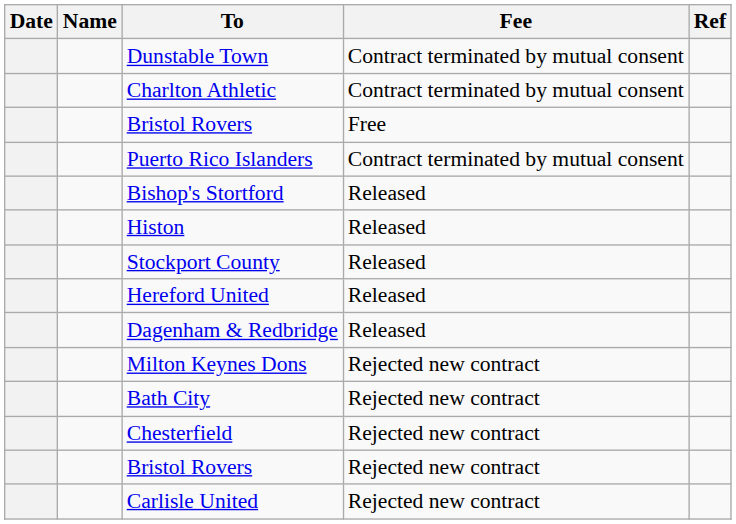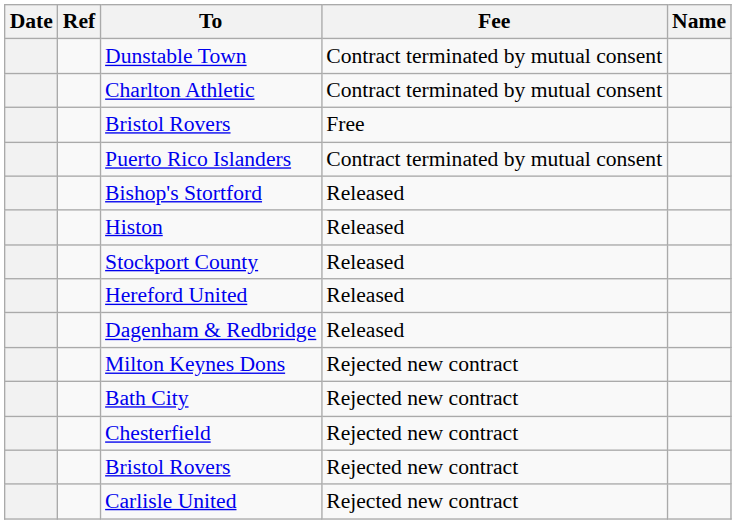 <table class="wikitable sortable plainrowheaders">
 <tr>
 <th scope=col>Date</th>
-<th scope=col>Name</th>
+<th scope=col class=unsortable>Ref</th>
 <th scope=col>To</th>
 <th scope=col>Fee</th>
-<th scope=col class=unsortable>Ref</th>
+<th scope=col>Name</th>
 </tr>
 <tr>
 <th scope=row></th>
 <td></td>
 <td><a href='#'>Dunstable Town</a></td>
 <td>Contract terminated by mutual consent</td>
 <td></td>
 </tr>
 <tr>
 <th scope=row></th>
 <td></td>
 <td><a href='#'>Charlton Athletic</a></td>
 <td>Contract terminated by mutual consent</td>
 <td></td>
 </tr>
 <tr>
 <th scope=row></th>
 <td></td>
 <td><a href='#'>Bristol Rovers</a></td>
 <td>Free</td>
 <td></td>
 </tr>
 <tr>
 <th scope=row></th>
-<td></td>
+<td><div></div></td>
 <td><a href='#'>Puerto Rico Islanders</a></td>
 <td>Contract terminated by mutual consent</td>
-<td><div></div></td>
+<td></td>
 </tr>
 <tr>
 <th scope=row></th>
 <td></td>
 <td><a href='#'>Bishop's Stortford</a></td>
 <td>Released</td>
 <td></td>
 </tr>
 <tr>
 <th scope=row></th>
-<td></td>
+<td><div></div></td>
 <td><a href='#'>Histon</a></td>
 <td>Released</td>
-<td><div></div></td>
+<td></td>
 </tr>
 <tr>
 <th scope=row></th>
 <td></td>
 <td><a href='#'>Stockport County</a></td>
 <td>Released</td>
 <td></td>
 </tr>
 <tr>
 <th scope=row></th>
 <td></td>
 <td><a href='#'>Hereford United</a></td>
 <td>Released</td>
 <td></td>
 </tr>
 <tr>
 <th scope=row></th>
 <td></td>
 <td><a href='#'>Dagenham & Redbridge</a></td>
 <td>Released</td>
 <td></td>
 </tr>
 <tr>
 <th scope=row></th>
-<td></td>
+<td><div></div></td>
 <td><a href='#'>Milton Keynes Dons</a></td>
 <td>Rejected new contract</td>
-<td><div></div></td>
+<td></td>
 </tr>
 <tr>
 <th scope=row></th>
 <td></td>
 <td><a href='#'>Bath City</a></td>
 <td>Rejected new contract</td>
 <td></td>
 </tr>
 <tr>
 <th scope=row></th>
 <td></td>
 <td><a href='#'>Chesterfield</a></td>
 <td>Rejected new contract</td>
 <td></td>
 </tr>
 <tr>
 <th scope=row></th>
-<td></td>
+<td><div></div></td>
 <td><a href='#'>Bristol Rovers</a></td>
 <td>Rejected new contract</td>
-<td><div></div></td>
+<td></td>
 </tr>
 <tr>
 <th scope=row></th>
 <td></td>
 <td><a href='#'>Carlisle United</a></td>
 <td>Rejected new contract</td>
 <td></td>
 </tr>
 </table>
